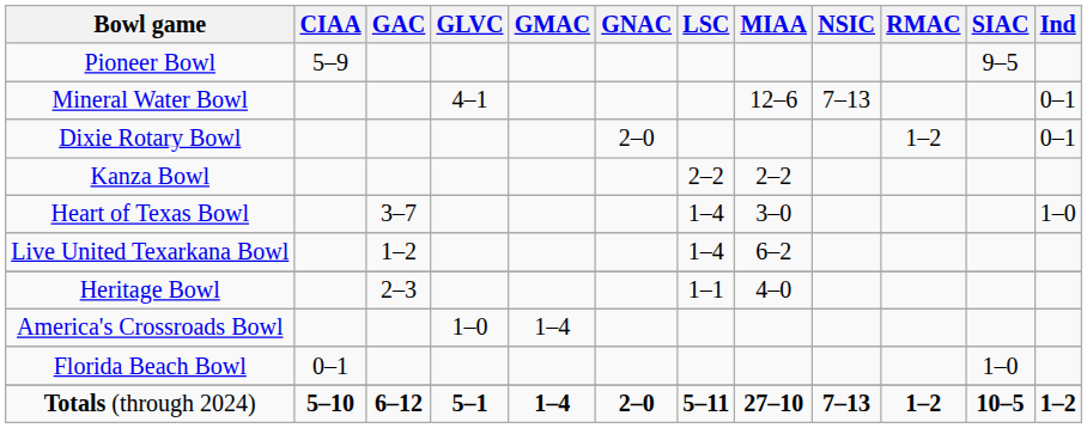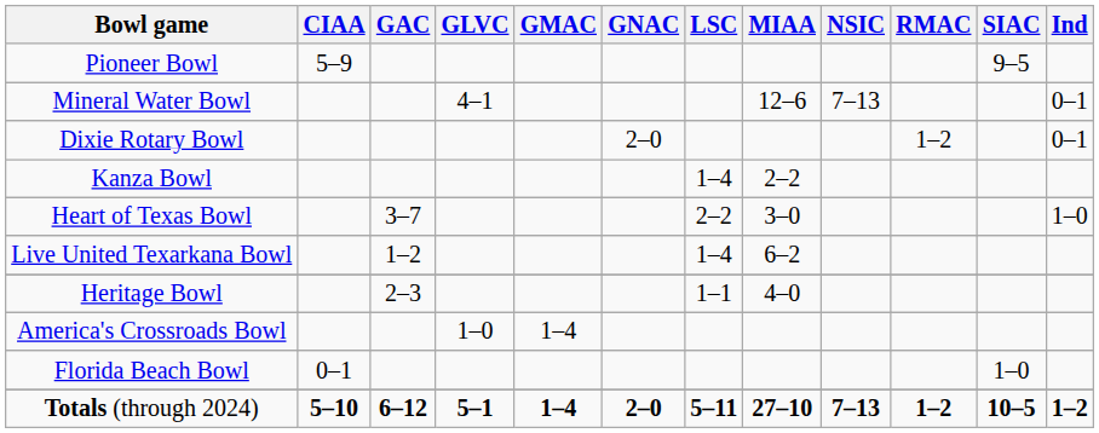 <table class="wikitable sortable">
 <tr>
 <th>Bowl game</th>
 <th><a href='#'>CIAA</a></th>
 <th><a href='#'>GAC</a></th>
 <th><a href='#'>GLVC</a></th>
 <th><a href='#'>GMAC</a></th>
 <th><a href='#'>GNAC</a></th>
 <th><a href='#'>LSC</a></th>
 <th><a href='#'>MIAA</a></th>
 <th><a href='#'>NSIC</a></th>
 <th><a href='#'>RMAC</a></th>
 <th><a href='#'>SIAC</a></th>
 <th><a href='#'>Ind</a></th>
 </tr>
 <tr align=center>
 <td><a href='#'>Pioneer Bowl</a></td>
 <td>5–9</td>
 <td></td>
 <td></td>
 <td></td>
 <td></td>
 <td></td>
 <td></td>
 <td></td>
 <td></td>
 <td>9–5</td>
 <td></td>
 </tr>
 <tr>
 </tr>
 <tr align=center>
 <td><a href='#'>Mineral Water Bowl</a></td>
 <td></td>
 <td></td>
 <td>4–1</td>
 <td></td>
 <td></td>
 <td></td>
 <td>12–6</td>
 <td>7–13</td>
 <td></td>
 <td></td>
 <td>0–1</td>
 </tr>
 <tr>
 </tr>
 <tr align=center>
 <td><a href='#'>Dixie Rotary Bowl</a></td>
 <td></td>
 <td></td>
 <td></td>
 <td></td>
 <td>2–0</td>
 <td></td>
 <td></td>
 <td></td>
 <td>1–2</td>
 <td></td>
 <td>0–1</td>
 </tr>
 <tr align=center>
 <td><a href='#'>Kanza Bowl</a></td>
 <td></td>
 <td></td>
 <td></td>
 <td></td>
 <td></td>
-<td>2–2</td>
+<td>1–4</td>
 <td>2–2</td>
 <td></td>
 <td></td>
 <td></td>
 <td></td>
 </tr>
 <tr>
 </tr>
 <tr align=center>
 <td><a href='#'>Heart of Texas Bowl</a></td>
 <td></td>
 <td>3–7</td>
 <td></td>
 <td></td>
 <td></td>
-<td>1–4</td>
+<td>2–2</td>
 <td>3–0</td>
 <td></td>
 <td></td>
 <td></td>
 <td>1–0</td>
 </tr>
 <tr>
 </tr>
 <tr align=center>
 <td><a href='#'>Live United Texarkana Bowl</a></td>
 <td></td>
 <td>1–2</td>
 <td></td>
 <td></td>
 <td></td>
 <td>1–4</td>
 <td>6–2</td>
 <td></td>
 <td></td>
 <td></td>
 <td></td>
 </tr>
 <tr>
 </tr>
 <tr align=center>
 <td><a href='#'>Heritage Bowl</a></td>
 <td></td>
 <td>2–3</td>
 <td></td>
 <td></td>
 <td></td>
 <td>1–1</td>
 <td>4–0</td>
 <td></td>
 <td></td>
 <td></td>
 <td></td>
 </tr>
 <tr>
 </tr>
 <tr align=center>
 <td><a href='#'>America's Crossroads Bowl</a></td>
 <td></td>
 <td></td>
 <td>1–0</td>
 <td>1–4</td>
 <td></td>
 <td></td>
 <td></td>
 <td></td>
 <td></td>
 <td></td>
 <td></td>
 </tr>
 <tr>
 </tr>
 <tr align=center>
 <td><a href='#'>Florida Beach Bowl</a></td>
 <td>0–1</td>
 <td></td>
 <td></td>
 <td></td>
 <td></td>
 <td></td>
 <td></td>
 <td></td>
 <td></td>
 <td>1–0</td>
 <td></td>
 </tr>
 <tr>
 </tr>
 <tr align=center>
 <td><strong>Totals</strong> (through 2024)</td>
 <td><strong>5–10</strong></td>
 <td><strong>6–12</strong></td>
 <td><strong>5–1</strong></td>
 <td><strong>1–4</strong></td>
 <td><strong>2–0</strong></td>
 <td><strong>5–11</strong></td>
 <td><strong>27–10</strong></td>
 <td><strong>7–13</strong></td>
 <td><strong>1–2</strong></td>
 <td><strong>10–5</strong></td>
 <td><strong>1–2</strong></td>
 </tr>
 </table>
